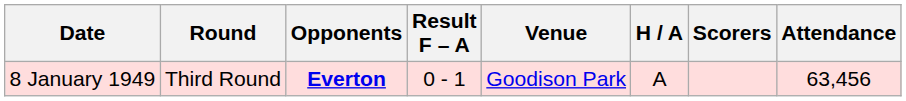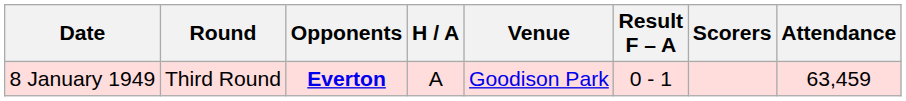 <table class="wikitable" style="text-align:center">
 <tr>
 <th>Date</th>
 <th>Round</th>
 <th>Opponents</th>
+<th>H / A</th>
+<th>Venue</th>
 <th>Result<br>F – A</th>
-<th>Venue</th>
-<th>H / A</th>
 <th>Scorers</th>
 <th>Attendance</th>
 </tr>
 <tr bgcolor="#ffdddd">
 <td>8 January 1949</td>
 <td>Third Round</td>
 <td><strong><a href='#'>Everton</a></strong></td>
+<td>A</td>
+<td><a href='#'>Goodison Park</a></td>
 <td>0 - 1</td>
-<td><a href='#'>Goodison Park</a></td>
-<td>A</td>
 <td></td>
-<td>63,456</td>
+<td>63,459</td>
 </tr>
 </table>
